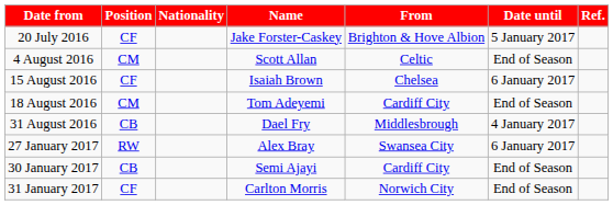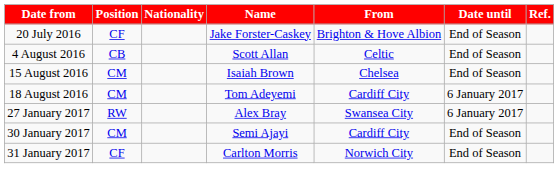 <table class="wikitable"  style="text-align:center;">
 <tr>
 <th style="background:#FF0000; color:white;">Date from</th>
 <th style="background:#FF0000; color:white;">Position</th>
 <th style="background:#FF0000; color:white;">Nationality</th>
 <th style="background:#FF0000; color:white;">Name</th>
 <th style="background:#FF0000; color:white;">From</th>
 <th style="background:#FF0000; color:white;">Date until</th>
 <th style="background:#FF0000; color:white;">Ref.</th>
 </tr>
 <tr>
 <td>20 July 2016</td>
 <td><a href='#'>CF</a></td>
 <td></td>
 <td><a href='#'>Jake Forster-Caskey</a></td>
 <td><a href='#'>Brighton & Hove Albion</a></td>
-<td>5 January 2017 </td>
+<td>End of Season</td>
 <td></td>
 </tr>
 <tr>
 <td>4 August 2016</td>
-<td><a href='#'>CM</a></td>
+<td><a href='#'>CB</a></td>
 <td></td>
 <td><a href='#'>Scott Allan</a></td>
 <td><a href='#'>Celtic</a></td>
 <td>End of Season</td>
 <td></td>
 </tr>
 <tr>
 <td>15 August 2016</td>
-<td><a href='#'>CF</a></td>
+<td><a href='#'>CM</a></td>
 <td></td>
 <td><a href='#'>Isaiah Brown</a></td>
 <td><a href='#'>Chelsea</a></td>
-<td>6 January 2017 </td>
+<td>End of Season</td>
 <td></td>
 </tr>
 <tr>
 <td>18 August 2016</td>
 <td><a href='#'>CM</a></td>
 <td></td>
 <td><a href='#'>Tom Adeyemi</a></td>
 <td><a href='#'>Cardiff City</a></td>
-<td>End of Season</td>
-<td></td>
-</tr>
-<tr>
-<td>31 August 2016</td>
-<td><a href='#'>CB</a></td>
-<td></td>
-<td><a href='#'>Dael Fry</a></td>
-<td><a href='#'>Middlesbrough</a></td>
-<td>4 January 2017 </td>
+<td>6 January 2017 </td>
 <td></td>
 </tr>
 <tr>
 <td>27 January 2017</td>
 <td><a href='#'>RW</a></td>
 <td></td>
 <td><a href='#'>Alex Bray</a></td>
 <td><a href='#'>Swansea City</a></td>
 <td>6 January 2017 </td>
 <td></td>
 </tr>
 <tr>
 <td>30 January 2017</td>
-<td><a href='#'>CB</a></td>
+<td><a href='#'>CM</a></td>
 <td></td>
 <td><a href='#'>Semi Ajayi</a></td>
 <td><a href='#'>Cardiff City</a></td>
 <td>End of Season</td>
 <td></td>
 </tr>
 <tr>
 <td>31 January 2017</td>
 <td><a href='#'>CF</a></td>
 <td></td>
 <td><a href='#'>Carlton Morris</a></td>
 <td><a href='#'>Norwich City</a></td>
 <td>End of Season</td>
 <td></td>
 </tr>
 </table>
